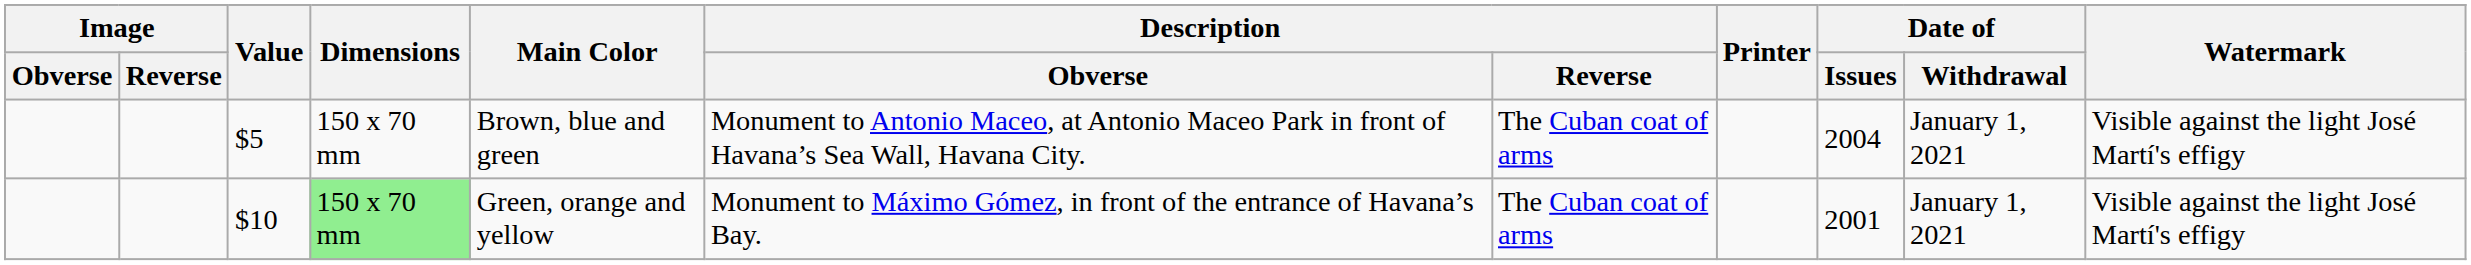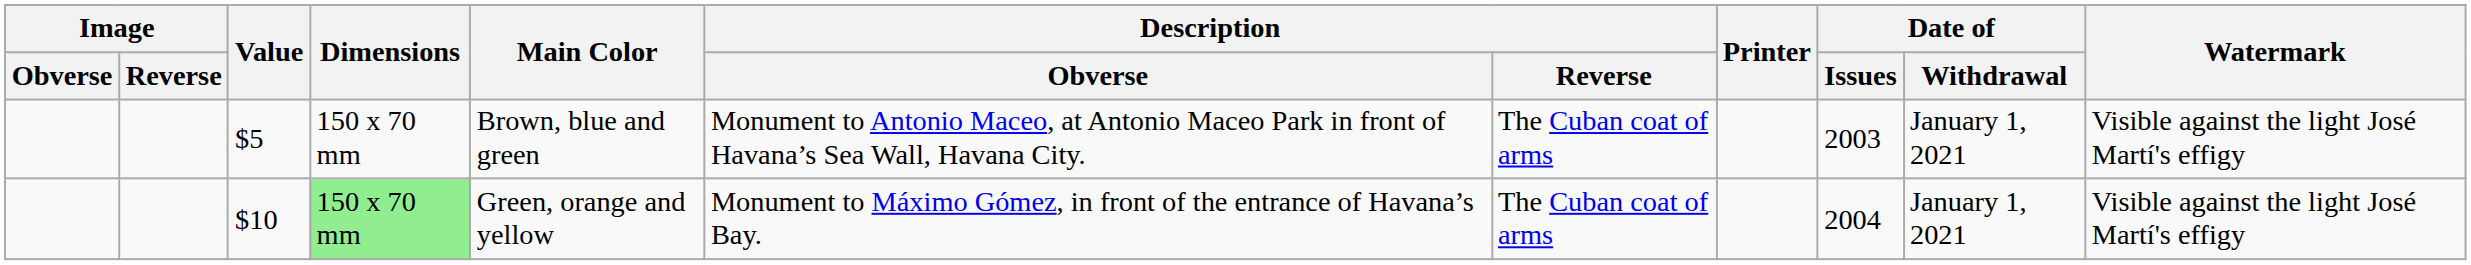 <table class="wikitable" style="font-size: 90%">
 <tr>
 <th colspan=2>Image</th>
 <th rowspan=2>Value</th>
 <th rowspan=2>Dimensions</th>
 <th rowspan=2>Main Color</th>
 <th colspan=2>Description</th>
 <th rowspan=2>Printer</th>
 <th colspan=2>Date of</th>
 <th rowspan=2>Watermark</th>
 </tr>
 <tr>
 <th>Obverse</th>
 <th>Reverse</th>
 <th>Obverse</th>
 <th>Reverse</th>
 <th>Issues</th>
 <th>Withdrawal</th>
 </tr>
 <tr>
 <td></td>
 <td></td>
 <td>$5</td>
 <td>150 x 70 mm</td>
 <td>Brown, blue and green</td>
 <td>Monument to <a href='#'>Antonio Maceo</a>, at Antonio Maceo Park in front of Havana’s Sea Wall, Havana City.</td>
 <td>The <a href='#'>Cuban coat of arms</a></td>
 <td></td>
-<td>2004</td>
+<td>2003</td>
 <td>January 1, 2021</td>
 <td>Visible against the light José Martí's effigy</td>
 </tr>
 <tr>
 <td></td>
 <td></td>
 <td>$10</td>
 <td style="background: lightgreen;">150 x 70 mm</td>
 <td>Green, orange and yellow</td>
 <td>Monument to <a href='#'>Máximo Gómez</a>, in front of the entrance of Havana’s Bay.</td>
 <td>The <a href='#'>Cuban coat of arms</a></td>
 <td></td>
-<td>2001</td>
+<td>2004</td>
 <td>January 1, 2021</td>
 <td>Visible against the light José Martí's effigy</td>
 </tr>
 </table>
